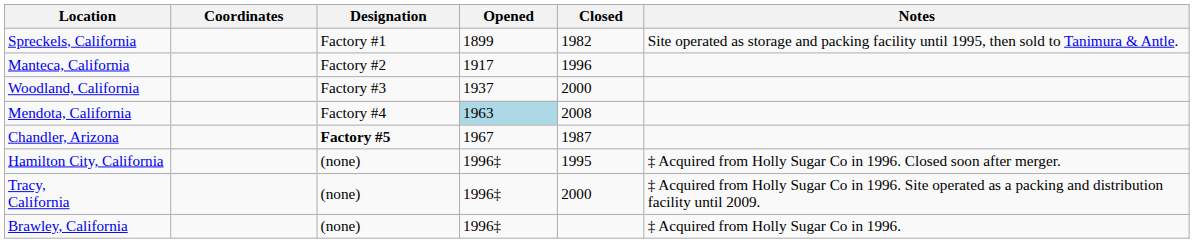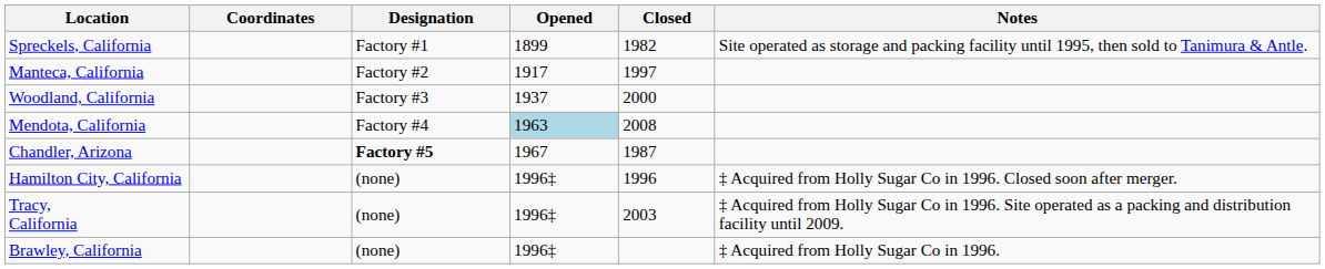 <table class="wikitable">
 <tr>
 <th style="width:14%">Location</th>
 <th>Coordinates</th>
 <th>Designation</th>
 <th>Opened</th>
 <th>Closed</th>
 <th style="width:46%">Notes</th>
 </tr>
 <tr>
 <td><a href='#'>Spreckels, California</a></td>
 <td></td>
 <td>Factory #1</td>
 <td>1899</td>
 <td>1982</td>
 <td>Site operated as storage and packing facility until 1995, then sold to <a href='#'>Tanimura & Antle</a>.</td>
 </tr>
 <tr>
 <td><a href='#'>Manteca, California</a></td>
 <td></td>
 <td>Factory #2</td>
 <td>1917</td>
-<td>1996</td>
+<td>1997</td>
 <td></td>
 </tr>
 <tr>
 <td><a href='#'>Woodland, California</a></td>
 <td></td>
 <td>Factory #3</td>
 <td>1937</td>
 <td>2000</td>
 <td></td>
 </tr>
 <tr>
 <td><a href='#'>Mendota, California</a></td>
 <td></td>
 <td>Factory #4</td>
 <td style="background: lightblue;">1963</td>
 <td>2008</td>
 <td></td>
 </tr>
 <tr>
 <td><a href='#'>Chandler, Arizona</a></td>
 <td></td>
 <td><strong>Factory #5</strong></td>
 <td>1967</td>
 <td>1987</td>
 <td></td>
 </tr>
 <tr>
 <td><a href='#'>Hamilton City, California</a></td>
 <td></td>
 <td>(none)</td>
 <td>1996‡</td>
-<td>1995</td>
+<td>1996</td>
 <td>‡ Acquired from Holly Sugar Co in 1996. Closed soon after merger.</td>
 </tr>
 <tr>
 <td><a href='#'>Tracy,<br>California</a></td>
 <td></td>
 <td>(none)</td>
 <td>1996‡</td>
-<td>2000</td>
+<td>2003</td>
 <td>‡ Acquired from Holly Sugar Co in 1996. Site operated as a packing and distribution facility until 2009.</td>
 </tr>
 <tr>
 <td><a href='#'>Brawley, California</a></td>
 <td></td>
 <td>(none)</td>
 <td>1996‡</td>
 <td></td>
 <td>‡ Acquired from Holly Sugar Co in 1996.</td>
 </tr>
 </table>
